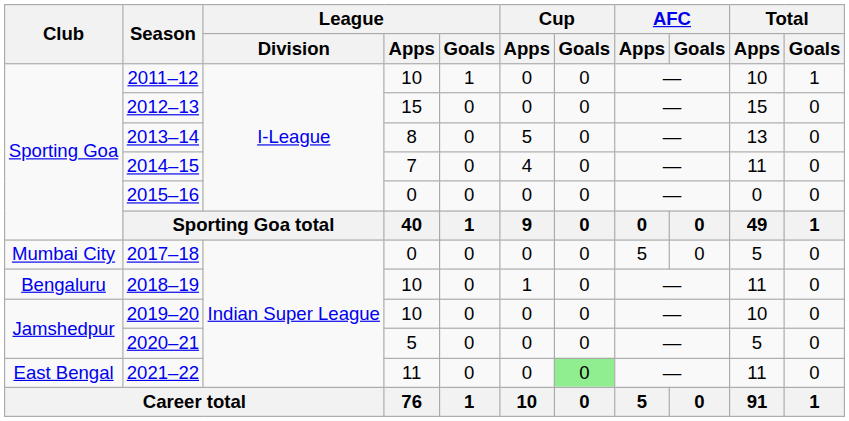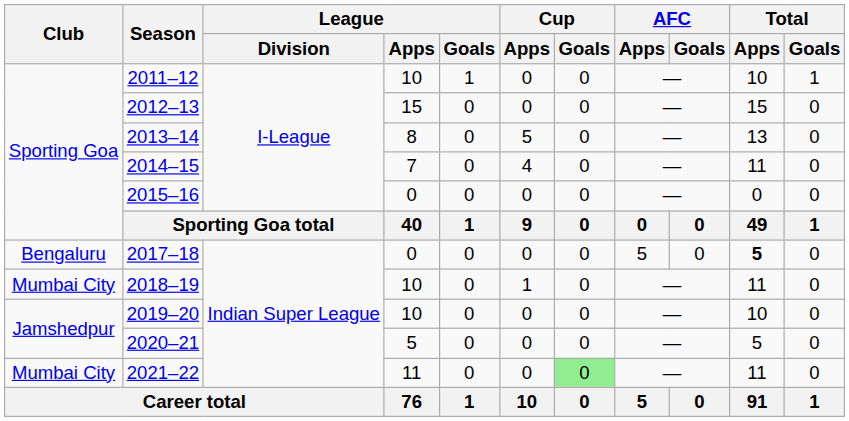 <table class="wikitable" style="text-align: center;">
 <tr>
 <th rowspan="2">Club</th>
 <th rowspan="2">Season</th>
 <th colspan="3">League</th>
 <th colspan="2">Cup</th>
 <th colspan="2"><a href='#'>AFC</a></th>
 <th colspan="2">Total</th>
 </tr>
 <tr>
 <th>Division</th>
 <th>Apps</th>
 <th>Goals</th>
 <th>Apps</th>
 <th>Goals</th>
 <th>Apps</th>
 <th>Goals</th>
 <th>Apps</th>
 <th>Goals</th>
 </tr>
 <tr>
 <td rowspan="6"><a href='#'>Sporting Goa</a></td>
 <td><a href='#'>2011–12</a></td>
 <td rowspan="5"><a href='#'>I-League</a></td>
 <td>10</td>
 <td>1</td>
 <td>0</td>
 <td>0</td>
 <td colspan="2">—</td>
 <td>10</td>
 <td>1</td>
 </tr>
 <tr>
 <td><a href='#'>2012–13</a></td>
 <td>15</td>
 <td>0</td>
 <td>0</td>
 <td>0</td>
 <td colspan="2">—</td>
 <td>15</td>
 <td>0</td>
 </tr>
 <tr>
 <td><a href='#'>2013–14</a></td>
 <td>8</td>
 <td>0</td>
 <td>5</td>
 <td>0</td>
 <td colspan="2">—</td>
 <td>13</td>
 <td>0</td>
 </tr>
 <tr>
 <td><a href='#'>2014–15</a></td>
 <td>7</td>
 <td>0</td>
 <td>4</td>
 <td>0</td>
 <td colspan="2">—</td>
 <td>11</td>
 <td>0</td>
 </tr>
 <tr>
 <td><a href='#'>2015–16</a></td>
 <td>0</td>
 <td>0</td>
 <td>0</td>
 <td>0</td>
 <td colspan="2">—</td>
 <td>0</td>
 <td>0</td>
 </tr>
 <tr>
 <th colspan="2">Sporting Goa total</th>
 <th>40</th>
 <th>1</th>
 <th>9</th>
 <th>0</th>
 <th>0</th>
 <th>0</th>
 <th>49</th>
 <th>1</th>
 </tr>
 <tr>
-<td rowspan="1"><a href='#'>Mumbai City</a></td>
+<td rowspan="1"><a href='#'>Bengaluru</a></td>
 <td><a href='#'>2017–18</a></td>
 <td rowspan="5"><a href='#'>Indian Super League</a></td>
 <td>0</td>
 <td>0</td>
 <td>0</td>
 <td>0</td>
 <td>5</td>
 <td>0</td>
-<td>5</td>
+<td><strong>5</strong></td>
 <td>0</td>
 </tr>
 <tr>
-<td rowspan="1"><a href='#'>Bengaluru</a></td>
+<td rowspan="1"><a href='#'>Mumbai City</a></td>
 <td><a href='#'>2018–19</a></td>
 <td>10</td>
 <td>0</td>
 <td>1</td>
 <td>0</td>
 <td colspan="2">—</td>
 <td>11</td>
 <td>0</td>
 </tr>
 <tr>
 <td rowspan="2"><a href='#'>Jamshedpur</a></td>
 <td><a href='#'>2019–20</a></td>
 <td>10</td>
 <td>0</td>
 <td>0</td>
 <td>0</td>
 <td colspan="2">—</td>
 <td>10</td>
 <td>0</td>
 </tr>
 <tr>
 <td><a href='#'>2020–21</a></td>
 <td>5</td>
 <td>0</td>
 <td>0</td>
 <td>0</td>
 <td colspan="2">—</td>
 <td>5</td>
 <td>0</td>
 </tr>
 <tr>
-<td rowspan="1"><a href='#'>East Bengal</a></td>
+<td rowspan="1"><a href='#'>Mumbai City</a></td>
 <td><a href='#'>2021–22</a></td>
 <td>11</td>
 <td>0</td>
 <td>0</td>
 <td style="background: lightgreen;">0</td>
 <td colspan="2">—</td>
 <td>11</td>
 <td>0</td>
 </tr>
 <tr>
 <th colspan="3">Career total</th>
 <th>76</th>
 <th>1</th>
 <th>10</th>
 <th>0</th>
 <th>5</th>
 <th>0</th>
 <th>91</th>
 <th>1</th>
 </tr>
 </table>
